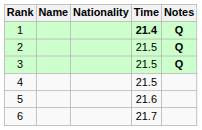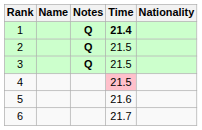 <table class="wikitable sortable" style="text-align:center">
 <tr>
 <th>Rank</th>
 <th>Name</th>
+<th>Notes</th>
+<th>Time</th>
 <th>Nationality</th>
-<th>Time</th>
-<th>Notes</th>
 </tr>
 <tr bgcolor=ccffcc>
 <td>1</td>
 <td align=left></td>
+<td><strong>Q</strong></td>
+<td><strong>21.4</strong></td>
 <td align=left></td>
-<td><strong>21.4</strong></td>
-<td><strong>Q</strong></td>
 </tr>
 <tr bgcolor=ccffcc>
 <td>2</td>
 <td align=left></td>
+<td><strong>Q</strong></td>
+<td>21.5</td>
 <td align=left></td>
-<td>21.5</td>
-<td><strong>Q</strong></td>
 </tr>
 <tr bgcolor=ccffcc>
 <td>3</td>
 <td align=left></td>
+<td><strong>Q</strong></td>
+<td>21.5</td>
 <td align=left></td>
-<td>21.5</td>
-<td><strong>Q</strong></td>
 </tr>
 <tr>
 <td>4</td>
 <td align=left></td>
+<td></td>
+<td style="background: pink;">21.5</td>
 <td align=left></td>
-<td>21.5</td>
-<td></td>
 </tr>
 <tr>
 <td>5</td>
 <td align=left></td>
+<td></td>
+<td>21.6</td>
 <td align=left></td>
-<td>21.6</td>
-<td></td>
 </tr>
 <tr>
 <td>6</td>
 <td align=left></td>
+<td></td>
+<td>21.7</td>
 <td align=left></td>
-<td>21.7</td>
-<td></td>
 </tr>
 </table>
